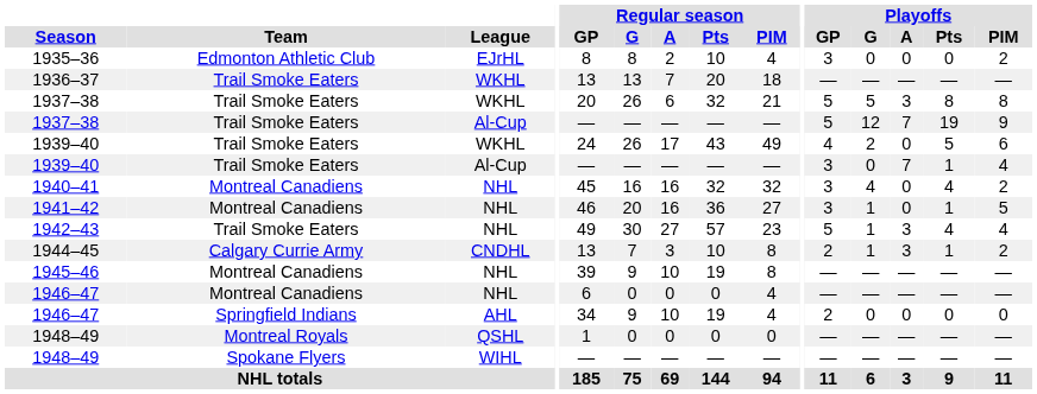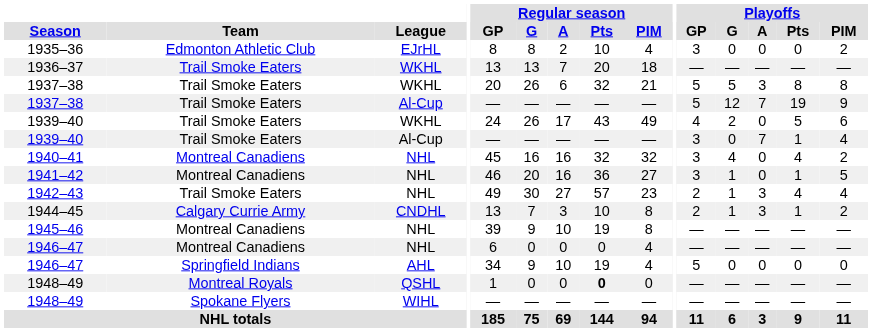 <table border="0" cellpadding="1" cellspacing="0" style="text-align:center; width:60em">
 <tr bgcolor="#e0e0e0">
 <th colspan="3" bgcolor="#ffffff"></th>
 <th rowspan="100" bgcolor="#ffffff"></th>
 <th colspan="5"><a href='#'>Regular season</a></th>
 <th rowspan="100" bgcolor="#ffffff"></th>
 <th colspan="5"><a href='#'>Playoffs</a></th>
 </tr>
 <tr bgcolor="#e0e0e0">
 <th><a href='#'>Season</a></th>
 <th>Team</th>
 <th>League</th>
 <th>GP</th>
 <th><a href='#'>G</a></th>
 <th><a href='#'>A</a></th>
 <th><a href='#'>Pts</a></th>
 <th><a href='#'>PIM</a></th>
 <th>GP</th>
 <th>G</th>
 <th>A</th>
 <th>Pts</th>
 <th>PIM</th>
 </tr>
 <tr>
 <td>1935–36</td>
 <td><a href='#'>Edmonton Athletic Club</a></td>
 <td><a href='#'>EJrHL</a></td>
 <td>8</td>
 <td>8</td>
 <td>2</td>
 <td>10</td>
 <td>4</td>
 <td>3</td>
 <td>0</td>
 <td>0</td>
 <td>0</td>
 <td>2</td>
 </tr>
 <tr bgcolor="#f0f0f0">
 <td>1936–37</td>
 <td><a href='#'>Trail Smoke Eaters</a></td>
 <td><a href='#'>WKHL</a></td>
 <td>13</td>
 <td>13</td>
 <td>7</td>
 <td>20</td>
 <td>18</td>
 <td>—</td>
 <td>—</td>
 <td>—</td>
 <td>—</td>
 <td>—</td>
 </tr>
 <tr>
 <td>1937–38</td>
 <td>Trail Smoke Eaters</td>
 <td>WKHL</td>
 <td>20</td>
 <td>26</td>
 <td>6</td>
 <td>32</td>
 <td>21</td>
 <td>5</td>
 <td>5</td>
 <td>3</td>
 <td>8</td>
 <td>8</td>
 </tr>
 <tr bgcolor="#f0f0f0">
 <td><a href='#'>1937–38</a></td>
 <td>Trail Smoke Eaters</td>
 <td><a href='#'>Al-Cup</a></td>
 <td>—</td>
 <td>—</td>
 <td>—</td>
 <td>—</td>
 <td>—</td>
 <td>5</td>
 <td>12</td>
 <td>7</td>
 <td>19</td>
 <td>9</td>
 </tr>
 <tr>
 <td>1939–40</td>
 <td>Trail Smoke Eaters</td>
 <td>WKHL</td>
 <td>24</td>
 <td>26</td>
 <td>17</td>
 <td>43</td>
 <td>49</td>
 <td>4</td>
 <td>2</td>
 <td>0</td>
 <td>5</td>
 <td>6</td>
 </tr>
 <tr bgcolor="#f0f0f0">
 <td><a href='#'>1939–40</a></td>
 <td>Trail Smoke Eaters</td>
 <td>Al-Cup</td>
 <td>—</td>
 <td>—</td>
 <td>—</td>
 <td>—</td>
 <td>—</td>
 <td>3</td>
 <td>0</td>
 <td>7</td>
 <td>1</td>
 <td>4</td>
 </tr>
 <tr>
 <td><a href='#'>1940–41</a></td>
 <td><a href='#'>Montreal Canadiens</a></td>
 <td><a href='#'>NHL</a></td>
 <td>45</td>
 <td>16</td>
 <td>16</td>
 <td>32</td>
 <td>32</td>
 <td>3</td>
 <td>4</td>
 <td>0</td>
 <td>4</td>
 <td>2</td>
 </tr>
 <tr bgcolor="#f0f0f0">
 <td><a href='#'>1941–42</a></td>
 <td>Montreal Canadiens</td>
 <td>NHL</td>
 <td>46</td>
 <td>20</td>
 <td>16</td>
 <td>36</td>
 <td>27</td>
 <td>3</td>
 <td>1</td>
 <td>0</td>
 <td>1</td>
 <td>5</td>
 </tr>
 <tr>
 <td><a href='#'>1942–43</a></td>
 <td>Trail Smoke Eaters</td>
 <td>NHL</td>
 <td>49</td>
 <td>30</td>
 <td>27</td>
 <td>57</td>
 <td>23</td>
-<td>5</td>
+<td>2</td>
 <td>1</td>
 <td>3</td>
 <td>4</td>
 <td>4</td>
 </tr>
 <tr bgcolor="#f0f0f0">
 <td>1944–45</td>
 <td><a href='#'>Calgary Currie Army</a></td>
 <td><a href='#'>CNDHL</a></td>
 <td>13</td>
 <td>7</td>
 <td>3</td>
 <td>10</td>
 <td>8</td>
 <td>2</td>
 <td>1</td>
 <td>3</td>
 <td>1</td>
 <td>2</td>
 </tr>
 <tr>
 <td><a href='#'>1945–46</a></td>
 <td>Montreal Canadiens</td>
 <td>NHL</td>
 <td>39</td>
 <td>9</td>
 <td>10</td>
 <td>19</td>
 <td>8</td>
 <td>—</td>
 <td>—</td>
 <td>—</td>
 <td>—</td>
 <td>—</td>
 </tr>
 <tr bgcolor="#f0f0f0">
 <td><a href='#'>1946–47</a></td>
 <td>Montreal Canadiens</td>
 <td>NHL</td>
 <td>6</td>
 <td>0</td>
 <td>0</td>
 <td>0</td>
 <td>4</td>
 <td>—</td>
 <td>—</td>
 <td>—</td>
 <td>—</td>
 <td>—</td>
 </tr>
 <tr>
 <td><a href='#'>1946–47</a></td>
 <td><a href='#'>Springfield Indians</a></td>
 <td><a href='#'>AHL</a></td>
 <td>34</td>
 <td>9</td>
 <td>10</td>
 <td>19</td>
 <td>4</td>
-<td>2</td>
+<td>5</td>
 <td>0</td>
 <td>0</td>
 <td>0</td>
 <td>0</td>
 </tr>
 <tr bgcolor="#f0f0f0">
 <td>1948–49</td>
 <td><a href='#'>Montreal Royals</a></td>
 <td><a href='#'>QSHL</a></td>
 <td>1</td>
 <td>0</td>
 <td>0</td>
-<td>0</td>
+<td><strong>0</strong></td>
 <td>0</td>
 <td>—</td>
 <td>—</td>
 <td>—</td>
 <td>—</td>
 <td>—</td>
 </tr>
 <tr>
 <td><a href='#'>1948–49</a></td>
 <td><a href='#'>Spokane Flyers</a></td>
 <td><a href='#'>WIHL</a></td>
 <td>—</td>
 <td>—</td>
 <td>—</td>
 <td>—</td>
 <td>—</td>
 <td>—</td>
 <td>—</td>
 <td>—</td>
 <td>—</td>
 <td>—</td>
 </tr>
 <tr bgcolor="#e0e0e0">
 <th colspan="3">NHL totals</th>
 <th>185</th>
 <th>75</th>
 <th>69</th>
 <th>144</th>
 <th>94</th>
 <th>11</th>
 <th>6</th>
 <th>3</th>
 <th>9</th>
 <th>11</th>
 </tr>
 </table>
